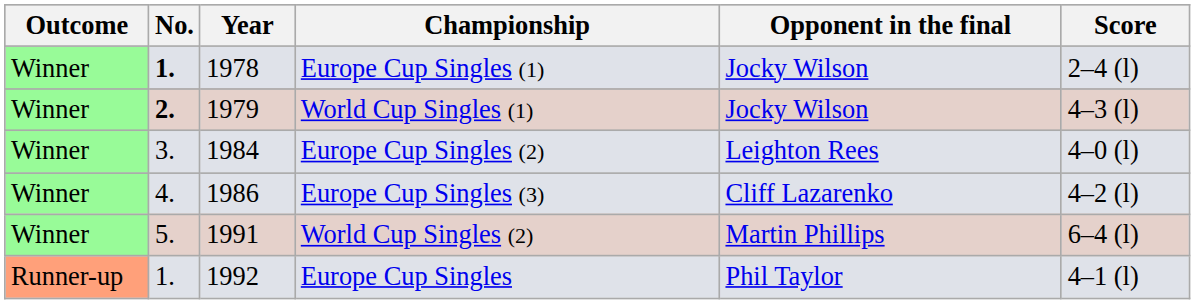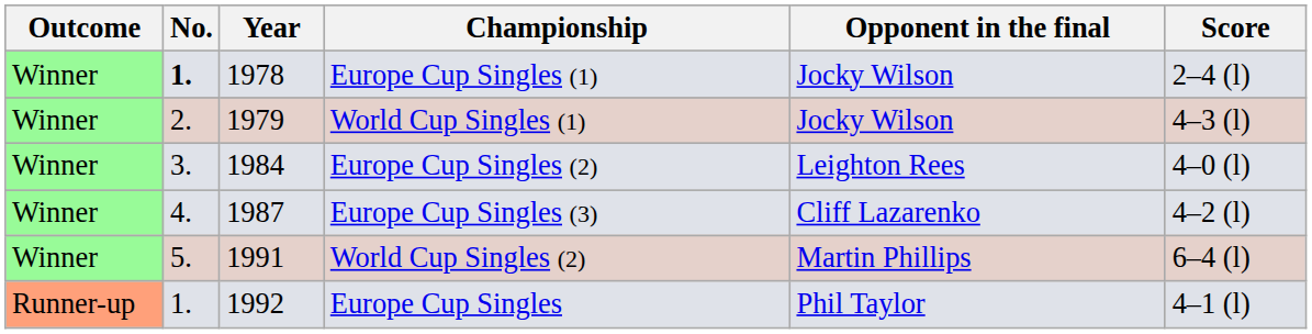 <table class="sortable wikitable">
 <tr>
 <th width="80">Outcome</th>
 <th width="20">No.</th>
 <th width="50">Year</th>
 <th style="width:250px;">Championship</th>
 <th style="width:200px;">Opponent in the final</th>
 <th width="70">Score</th>
 </tr>
 <tr style="background:#dfe2e9;">
 <td style="background:#98FB98">Winner</td>
 <td><strong>1.</strong></td>
 <td>1978</td>
 <td><a href='#'>Europe Cup Singles</a> <small>(1)</small></td>
 <td> <a href='#'>Jocky Wilson</a></td>
 <td>2–4 (l)</td>
 </tr>
 <tr style="background:#e5d1cb;">
 <td style="background:#98FB98">Winner</td>
-<td><strong>2.</strong></td>
+<td>2.</td>
 <td>1979</td>
 <td><a href='#'>World Cup Singles</a> <small>(1)</small></td>
 <td> <a href='#'>Jocky Wilson</a></td>
 <td>4–3 (l)</td>
 </tr>
 <tr style="background:#dfe2e9;">
 <td style="background:#98FB98">Winner</td>
 <td>3.</td>
 <td>1984</td>
 <td><a href='#'>Europe Cup Singles</a> <small>(2)</small></td>
 <td> <a href='#'>Leighton Rees</a></td>
 <td>4–0 (l)</td>
 </tr>
 <tr style="background:#dfe2e9;">
 <td style="background:#98FB98">Winner</td>
 <td>4.</td>
-<td>1986</td>
+<td>1987</td>
 <td><a href='#'>Europe Cup Singles</a> <small>(3)</small></td>
 <td> <a href='#'>Cliff Lazarenko</a></td>
 <td>4–2 (l)</td>
 </tr>
 <tr style="background:#e5d1cb;">
 <td style="background:#98FB98">Winner</td>
 <td>5.</td>
 <td>1991</td>
 <td><a href='#'>World Cup Singles</a> <small>(2)</small></td>
 <td> <a href='#'>Martin Phillips</a></td>
 <td>6–4 (l)</td>
 </tr>
 <tr style="background:#dfe2e9;">
 <td style="background:#ffa07a;">Runner-up</td>
 <td>1.</td>
 <td>1992</td>
 <td><a href='#'>Europe Cup Singles</a></td>
 <td> <a href='#'>Phil Taylor</a></td>
 <td>4–1 (l)</td>
 </tr>
 </table>
